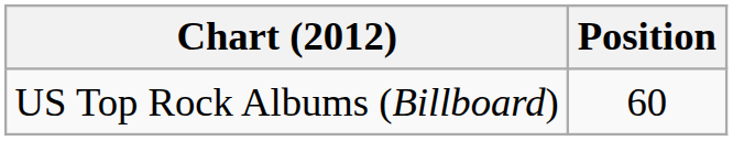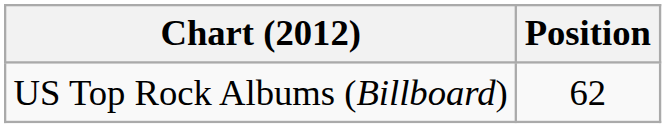 <table class="wikitable plainrowheaders">
 <tr>
 <th>Chart (2012)</th>
 <th>Position</th>
 </tr>
 <tr>
 <td>US Top Rock Albums (<em>Billboard</em>)</td>
-<td style="text-align:center">60</td>
+<td style="text-align:center">62</td>
 </tr>
 </table>
